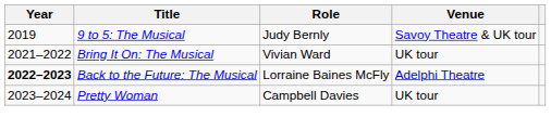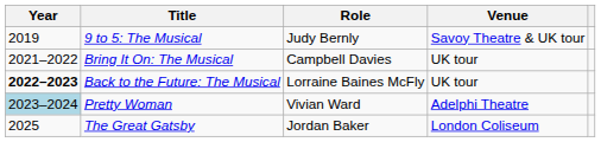 <table class="wikitable">
 <tr>
 <th>Year</th>
 <th>Title</th>
 <th>Role</th>
 <th>Venue</th>
 <th></th>
 </tr>
 <tr>
 <td>2019</td>
 <td><em><a href='#'>9 to 5: The Musical</a></em></td>
 <td>Judy Bernly</td>
 <td><a href='#'>Savoy Theatre</a> & UK tour</td>
 <td align="center"></td>
 </tr>
 <tr>
 <td>2021–2022</td>
 <td><em><a href='#'>Bring It On: The Musical</a></em></td>
-<td>Vivian Ward</td>
+<td>Campbell Davies</td>
 <td>UK tour</td>
 <td align="center"></td>
 </tr>
 <tr>
 <td><strong>2022–2023</strong></td>
 <td><em><a href='#'>Back to the Future: The Musical</a></em></td>
 <td>Lorraine Baines McFly</td>
+<td>UK tour</td>
+<td align="center"></td>
+</tr>
+<tr>
+<td style="background: lightblue;">2023–2024</td>
+<td><em><a href='#'>Pretty Woman</a></em></td>
+<td>Vivian Ward</td>
 <td><a href='#'>Adelphi Theatre</a></td>
 <td align="center"></td>
 </tr>
 <tr>
-<td>2023–2024</td>
-<td><em><a href='#'>Pretty Woman</a></em></td>
-<td>Campbell Davies</td>
-<td>UK tour</td>
-<td align="center"></td>
+<td>2025</td>
+<td><a href='#'><em>The Great Gatsby</em></a></td>
+<td>Jordan Baker</td>
+<td><a href='#'>London Coliseum</a></td>
+<td align=center></td>
 </tr>
 </table>
